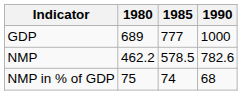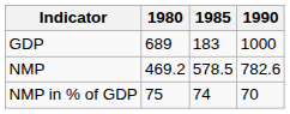 <table class="wikitable">
 <tr>
 <th>Indicator</th>
 <th>1980</th>
 <th>1985</th>
 <th>1990</th>
 </tr>
 <tr>
 <td>GDP</td>
 <td>689</td>
-<td>777</td>
+<td>183</td>
 <td>1000</td>
 </tr>
 <tr>
 <td>NMP</td>
-<td>462.2</td>
+<td>469.2</td>
 <td>578.5</td>
 <td>782.6</td>
 </tr>
 <tr>
 <td>NMP in % of GDP</td>
 <td>75</td>
 <td>74</td>
-<td>68</td>
+<td>70</td>
 </tr>
 </table>
